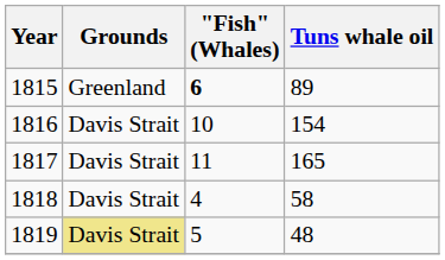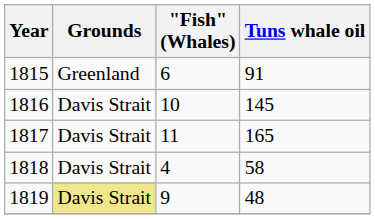 <table class="sortable wikitable">
 <tr>
 <th>Year</th>
 <th>Grounds</th>
 <th>"Fish"<br>(Whales)</th>
 <th><a href='#'>Tuns</a> whale oil</th>
 </tr>
 <tr>
 <td>1815</td>
 <td>Greenland</td>
-<td><strong>6</strong></td>
-<td>89</td>
+<td>6</td>
+<td>91</td>
 </tr>
 <tr>
 <td>1816</td>
 <td>Davis Strait</td>
 <td>10</td>
-<td>154</td>
+<td>145</td>
 </tr>
 <tr>
 <td>1817</td>
 <td>Davis Strait</td>
 <td>11</td>
 <td>165</td>
 </tr>
 <tr>
 <td>1818</td>
 <td>Davis Strait</td>
 <td>4</td>
 <td>58</td>
 </tr>
 <tr>
 <td>1819</td>
 <td style="background: khaki;">Davis Strait</td>
-<td>5</td>
+<td>9</td>
 <td>48</td>
 </tr>
 <tr>
 </tr>
 </table>
